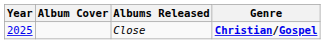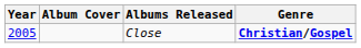 <table class="wikitable">
 <tr>
 <th>Year</th>
 <th>Album Cover</th>
 <th>Albums Released</th>
 <th>Genre</th>
 </tr>
 <tr>
-<td><a href='#'>2025</a></td>
+<td><a href='#'>2005</a></td>
 <td></td>
 <td><em>Close</em></td>
 <td><strong><a href='#'>Christian</a>/<a href='#'>Gospel</a></strong></td>
 </tr>
 </table>
